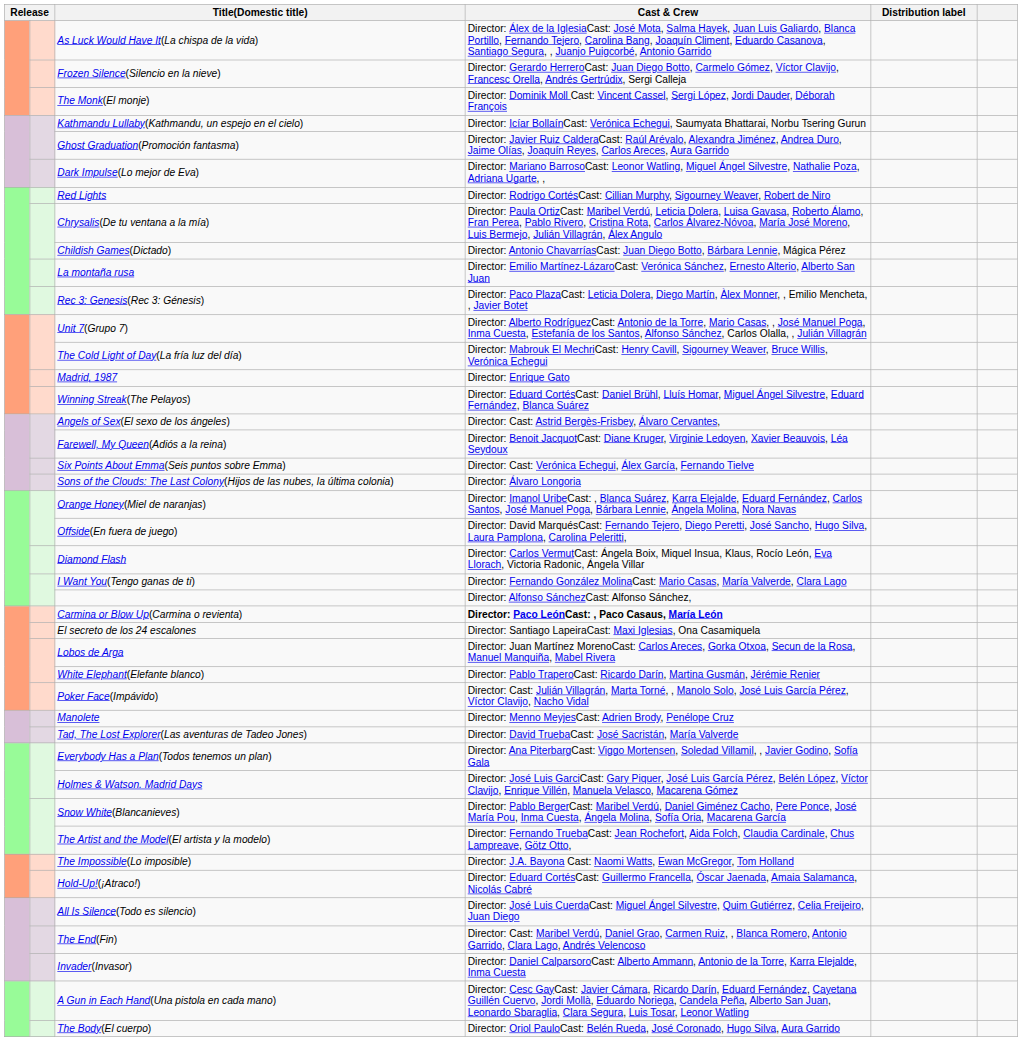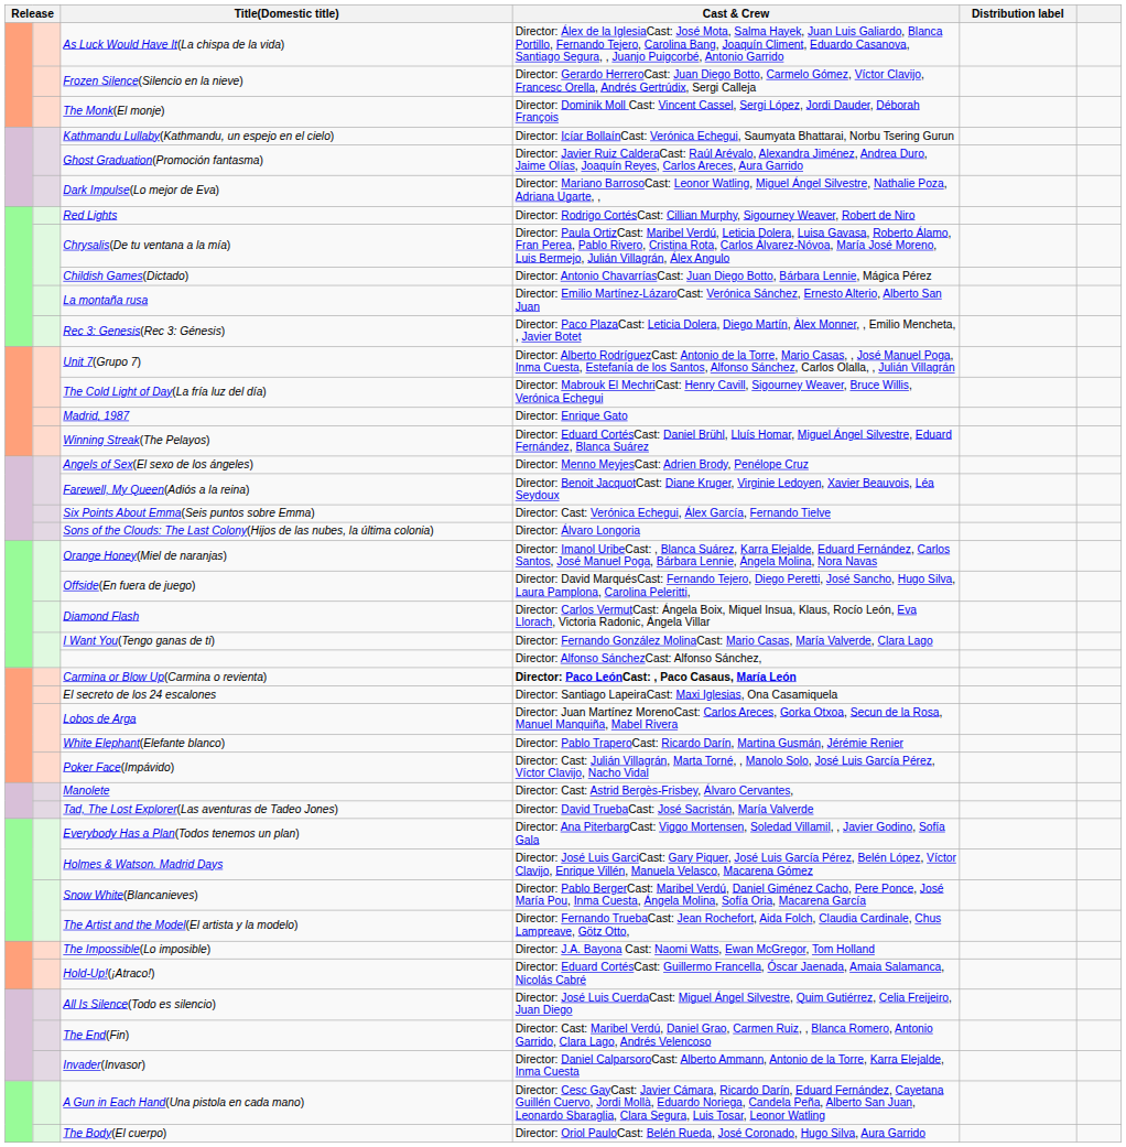 <table class="wikitable sortable" style="width:100%;">
 <tr>
 <th colspan="2" style="width:5%;">Release</th>
 <th>Title(Domestic title)</th>
 <th style="width:40%;">Cast & Crew</th>
 <th>Distribution label</th>
 <th style="width:4%;"></th>
 </tr>
 <tr>
 <td rowspan = "3" bgcolor = "#ffa07a"></td>
 <td bgcolor = "#ffdacc"></td>
 <td><em><a href='#'>As Luck Would Have It</a></em>(<em>La chispa de la vida</em>)</td>
 <td>Director: <a href='#'>Álex de la Iglesia</a>Cast: <a href='#'>José Mota</a>, <a href='#'>Salma Hayek</a>, <a href='#'>Juan Luis Galiardo</a>, <a href='#'>Blanca Portillo</a>, <a href='#'>Fernando Tejero</a>, <a href='#'>Carolina Bang</a>, <a href='#'>Joaquín Climent</a>, <a href='#'>Eduardo Casanova</a>, <a href='#'>Santiago Segura</a>, , <a href='#'>Juanjo Puigcorbé</a>, <a href='#'>Antonio Garrido</a></td>
 <td></td>
 <td></td>
 </tr>
 <tr>
 <td bgcolor = "#ffdacc"></td>
 <td><em><a href='#'>Frozen Silence</a></em>(<em>Silencio en la nieve</em>)</td>
 <td>Director: <a href='#'>Gerardo Herrero</a>Cast: <a href='#'>Juan Diego Botto</a>, <a href='#'>Carmelo Gómez</a>, <a href='#'>Víctor Clavijo</a>, <a href='#'>Francesc Orella</a>, <a href='#'>Andrés Gertrúdix</a>, Sergi Calleja</td>
 <td></td>
 <td></td>
 </tr>
 <tr>
 <td bgcolor = "#ffdacc"></td>
 <td><em><a href='#'>The Monk</a></em>(<em>El monje</em>)</td>
 <td>Director: <a href='#'>Dominik Moll </a>Cast: <a href='#'>Vincent Cassel</a>, <a href='#'>Sergi López</a>, <a href='#'>Jordi Dauder</a>, <a href='#'>Déborah François</a></td>
 <td></td>
 <td></td>
 </tr>
 <tr>
 <td rowspan = "3" bgcolor = "#d8bfd8"></td>
 <td rowspan = "2" bgcolor = "#e3d8e3"></td>
 <td><em><a href='#'>Kathmandu Lullaby</a></em>(<em>Kathmandu, un espejo en el cielo</em>)</td>
 <td>Director: <a href='#'>Icíar Bollaín</a>Cast: <a href='#'>Verónica Echegui</a>, Saumyata Bhattarai, Norbu Tsering Gurun</td>
 <td></td>
 <td></td>
 </tr>
 <tr>
 <td><em><a href='#'>Ghost Graduation</a></em>(<em>Promoción fantasma</em>)</td>
 <td>Director: <a href='#'>Javier Ruiz Caldera</a>Cast: <a href='#'>Raúl Arévalo</a>, <a href='#'>Alexandra Jiménez</a>, <a href='#'>Andrea Duro</a>, <a href='#'>Jaime Olías</a>, <a href='#'>Joaquín Reyes</a>, <a href='#'>Carlos Areces</a>, <a href='#'>Aura Garrido</a></td>
 <td></td>
 <td></td>
 </tr>
 <tr>
 <td bgcolor = "#e3d8e3"></td>
 <td><em><a href='#'>Dark Impulse</a></em>(<em>Lo mejor de Eva</em>)</td>
 <td>Director: <a href='#'>Mariano Barroso</a>Cast: <a href='#'>Leonor Watling</a>, <a href='#'>Miguel Ángel Silvestre</a>, <a href='#'>Nathalie Poza</a>, <a href='#'>Adriana Ugarte</a>, , </td>
 <td></td>
 <td></td>
 </tr>
 <tr>
 <td rowspan = "5" bgcolor = "#98fb98"></td>
 <td bgcolor = "#e0f9e0"></td>
 <td><em><a href='#'>Red Lights</a></em></td>
 <td>Director: <a href='#'>Rodrigo Cortés</a>Cast: <a href='#'>Cillian Murphy</a>, <a href='#'>Sigourney Weaver</a>, <a href='#'>Robert de Niro</a></td>
 <td></td>
 <td></td>
 </tr>
 <tr>
 <td rowspan = "2" bgcolor = "#e0f9e0"></td>
 <td><em><a href='#'>Chrysalis</a></em>(<em>De tu ventana a la mía</em>)</td>
 <td>Director: <a href='#'>Paula Ortiz</a>Cast: <a href='#'>Maribel Verdú</a>, <a href='#'>Leticia Dolera</a>, <a href='#'>Luisa Gavasa</a>, <a href='#'>Roberto Álamo</a>, <a href='#'>Fran Perea</a>, <a href='#'>Pablo Rivero</a>, <a href='#'>Cristina Rota</a>, <a href='#'>Carlos Álvarez-Nóvoa</a>, <a href='#'>María José Moreno</a>, <a href='#'>Luis Bermejo</a>, <a href='#'>Julián Villagrán</a>, <a href='#'>Álex Angulo</a></td>
 <td></td>
 <td></td>
 </tr>
 <tr>
 <td><em><a href='#'>Childish Games</a></em>(<em>Dictado</em>)</td>
 <td>Director: <a href='#'>Antonio Chavarrías</a>Cast: <a href='#'>Juan Diego Botto</a>, <a href='#'>Bárbara Lennie</a>, Mágica Pérez</td>
 <td></td>
 <td></td>
 </tr>
 <tr>
 <td bgcolor = "#e0f9e0"></td>
 <td><em><a href='#'>La montaña rusa</a></em></td>
 <td>Director: <a href='#'>Emilio Martínez-Lázaro</a>Cast: <a href='#'>Verónica Sánchez</a>, <a href='#'>Ernesto Alterio</a>, <a href='#'>Alberto San Juan</a></td>
 <td></td>
 <td></td>
 </tr>
 <tr>
 <td bgcolor = "#e0f9e0"></td>
 <td><em><a href='#'>Rec 3: Genesis</a></em>(<em>Rec 3: Génesis</em>)</td>
 <td>Director: <a href='#'>Paco Plaza</a>Cast: <a href='#'>Leticia Dolera</a>, <a href='#'>Diego Martín</a>, <a href='#'>Àlex Monner</a>, , Emilio Mencheta, , <a href='#'>Javier Botet</a></td>
 <td></td>
 <td></td>
 </tr>
 <tr>
 <td rowspan = "4" bgcolor = "#ffa07a"></td>
 <td rowspan = "2" bgcolor = "#ffdacc"></td>
 <td><em><a href='#'>Unit 7</a></em>(<em>Grupo 7</em>)</td>
 <td>Director: <a href='#'>Alberto Rodríguez</a>Cast: <a href='#'>Antonio de la Torre</a>, <a href='#'>Mario Casas</a>, , <a href='#'>José Manuel Poga</a>, <a href='#'>Inma Cuesta</a>, <a href='#'>Estefanía de los Santos</a>, <a href='#'>Alfonso Sánchez</a>, Carlos Olalla, , <a href='#'>Julián Villagrán</a></td>
 <td></td>
 <td></td>
 </tr>
 <tr>
 <td><em><a href='#'>The Cold Light of Day</a></em>(<em>La fría luz del día</em>)</td>
 <td>Director: <a href='#'>Mabrouk El Mechri</a>Cast: <a href='#'>Henry Cavill</a>, <a href='#'>Sigourney Weaver</a>, <a href='#'>Bruce Willis</a>, <a href='#'>Verónica Echegui</a></td>
 <td></td>
 <td></td>
 </tr>
 <tr>
 <td bgcolor = "#ffdacc"></td>
 <td><em><a href='#'>Madrid, 1987</a></em></td>
 <td>Director: <a href='#'>Enrique Gato</a></td>
 <td></td>
 <td></td>
 </tr>
 <tr>
 <td bgcolor = "#ffdacc"></td>
 <td><em><a href='#'>Winning Streak</a></em>(<em>The Pelayos</em>)</td>
 <td>Director: <a href='#'>Eduard Cortés</a>Cast: <a href='#'>Daniel Brühl</a>, <a href='#'>Lluís Homar</a>, <a href='#'>Miguel Ángel Silvestre</a>, <a href='#'>Eduard Fernández</a>, <a href='#'>Blanca Suárez</a></td>
 <td></td>
 <td></td>
 </tr>
 <tr>
 <td rowspan = "4" bgcolor = "#d8bfd8"></td>
 <td rowspan = "2" bgcolor = "#e3d8e3"></td>
 <td><em><a href='#'>Angels of Sex</a></em>(<em>El sexo de los ángeles</em>)</td>
-<td>Director: Cast: <a href='#'>Astrid Bergès-Frisbey</a>, <a href='#'>Álvaro Cervantes</a>, </td>
+<td>Director: <a href='#'>Menno Meyjes</a>Cast: <a href='#'>Adrien Brody</a>, <a href='#'>Penélope Cruz</a></td>
 <td></td>
 <td></td>
 </tr>
 <tr>
 <td><em><a href='#'>Farewell, My Queen</a></em>(<em>Adiós a la reina</em>)</td>
 <td>Director: <a href='#'>Benoit Jacquot</a>Cast: <a href='#'>Diane Kruger</a>, <a href='#'>Virginie Ledoyen</a>, <a href='#'>Xavier Beauvois</a>, <a href='#'>Léa Seydoux</a></td>
 <td></td>
 <td></td>
 </tr>
 <tr>
 <td bgcolor = "#e3d8e3"></td>
 <td><em><a href='#'>Six Points About Emma</a></em>(<em>Seis puntos sobre Emma</em>)</td>
 <td>Director: Cast: <a href='#'>Verónica Echegui</a>, <a href='#'>Álex García</a>, <a href='#'>Fernando Tielve</a></td>
 <td></td>
 <td></td>
 </tr>
 <tr>
 <td bgcolor = "#e3d8e3"></td>
 <td><em><a href='#'>Sons of the Clouds: The Last Colony</a></em>(<em>Hijos de las nubes, la última colonia</em>)</td>
 <td>Director: <a href='#'>Álvaro Longoria</a></td>
 <td></td>
 <td></td>
 </tr>
 <tr>
 <td rowspan = "5" bgcolor = "#98fb98"></td>
 <td rowspan = "2" bgcolor = "#e0f9e0"></td>
 <td><em><a href='#'>Orange Honey</a></em>(<em>Miel de naranjas</em>)</td>
 <td>Director: <a href='#'>Imanol Uribe</a>Cast: , <a href='#'>Blanca Suárez</a>, <a href='#'>Karra Elejalde</a>, <a href='#'>Eduard Fernández</a>, <a href='#'>Carlos Santos</a>, <a href='#'>José Manuel Poga</a>, <a href='#'>Bárbara Lennie</a>, <a href='#'>Ángela Molina</a>, <a href='#'>Nora Navas</a></td>
 <td></td>
 <td></td>
 </tr>
 <tr>
 <td><em><a href='#'>Offside</a></em>(<em>En fuera de juego</em>)</td>
 <td>Director: David MarquésCast: <a href='#'>Fernando Tejero</a>, <a href='#'>Diego Peretti</a>, <a href='#'>José Sancho</a>, <a href='#'>Hugo Silva</a>, <a href='#'>Laura Pamplona</a>, <a href='#'>Carolina Peleritti</a>, </td>
 <td></td>
 <td></td>
 </tr>
 <tr>
 <td bgcolor = "#e0f9e0"></td>
 <td><em><a href='#'>Diamond Flash</a></em></td>
 <td>Director: <a href='#'>Carlos Vermut</a>Cast: Ángela Boix, Miquel Insua, Klaus, Rocío León, <a href='#'>Eva Llorach</a>, Victoria Radonic, Ángela Villar</td>
 <td></td>
 <td></td>
 </tr>
 <tr>
 <td rowspan = "2" bgcolor = "#e0f9e0"></td>
 <td><em><a href='#'>I Want You</a></em>(<em>Tengo ganas de ti</em>)</td>
 <td>Director: <a href='#'>Fernando González Molina</a>Cast: <a href='#'>Mario Casas</a>, <a href='#'>María Valverde</a>, <a href='#'>Clara Lago</a></td>
 <td></td>
 <td></td>
 </tr>
 <tr>
 <td><em></em></td>
 <td>Director: <a href='#'>Alfonso Sánchez</a>Cast: Alfonso Sánchez, </td>
 <td></td>
 <td></td>
 </tr>
 <tr>
 <td rowspan = "5" bgcolor = "#ffa07a"></td>
 <td bgcolor = "#ffdacc"></td>
 <td><em><a href='#'>Carmina or Blow Up</a></em>(<em>Carmina o revienta</em>)</td>
 <td><strong>Director: <a href='#'>Paco León</a>Cast: , Paco Casaus, <a href='#'>María León</a></strong></td>
 <td></td>
 <td></td>
 </tr>
 <tr>
 <td bgcolor = "#ffdacc"></td>
 <td><em>El secreto de los 24 escalones</em></td>
 <td>Director: Santiago LapeiraCast: <a href='#'>Maxi Iglesias</a>, Ona Casamiquela</td>
 <td></td>
 <td></td>
 </tr>
 <tr>
 <td rowspan = "2" bgcolor = "#ffdacc"></td>
 <td><em><a href='#'>Lobos de Arga</a></em></td>
 <td>Director: Juan Martínez MorenoCast: <a href='#'>Carlos Areces</a>, <a href='#'>Gorka Otxoa</a>, <a href='#'>Secun de la Rosa</a>, <a href='#'>Manuel Manquiña</a>, <a href='#'>Mabel Rivera</a></td>
 <td></td>
 <td></td>
 </tr>
 <tr>
 <td><em><a href='#'>White Elephant</a></em>(<em>Elefante blanco</em>)</td>
 <td>Director: <a href='#'>Pablo Trapero</a>Cast: <a href='#'>Ricardo Darín</a>, <a href='#'>Martina Gusmán</a>, <a href='#'>Jérémie Renier</a></td>
 <td></td>
 <td></td>
 </tr>
 <tr>
 <td bgcolor = "#ffdacc"></td>
 <td><em><a href='#'>Poker Face</a></em>(<em>Impávido</em>)</td>
 <td>Director: Cast: <a href='#'>Julián Villagrán</a>, <a href='#'>Marta Torné</a>, , <a href='#'>Manolo Solo</a>, <a href='#'>José Luis García Pérez</a>, <a href='#'>Víctor Clavijo</a>, <a href='#'>Nacho Vidal</a></td>
 <td></td>
 <td></td>
 </tr>
 <tr>
 <td rowspan = "2" bgcolor = "#d8bfd8"></td>
 <td bgcolor = "#e3d8e3"></td>
 <td><em><a href='#'>Manolete</a></em></td>
-<td>Director: <a href='#'>Menno Meyjes</a>Cast: <a href='#'>Adrien Brody</a>, <a href='#'>Penélope Cruz</a></td>
+<td>Director: Cast: <a href='#'>Astrid Bergès-Frisbey</a>, <a href='#'>Álvaro Cervantes</a>, </td>
 <td></td>
 <td></td>
 </tr>
 <tr>
 <td bgcolor = "#e3d8e3"></td>
 <td><em><a href='#'>Tad, The Lost Explorer</a></em>(<em>Las aventuras de Tadeo Jones</em>)</td>
 <td>Director: <a href='#'>David Trueba</a>Cast: <a href='#'>José Sacristán</a>, <a href='#'>María Valverde</a></td>
 <td></td>
 <td></td>
 </tr>
 <tr>
 <td rowspan = "4" bgcolor = "#98fb98"></td>
 <td rowspan = "2" bgcolor = "#e0f9e0"></td>
 <td><em><a href='#'>Everybody Has a Plan</a></em>(<em>Todos tenemos un plan</em>)</td>
 <td>Director: <a href='#'>Ana Piterbarg</a>Cast: <a href='#'>Viggo Mortensen</a>, <a href='#'>Soledad Villamil</a>, , <a href='#'>Javier Godino</a>, <a href='#'>Sofía Gala</a></td>
 <td></td>
 <td></td>
 </tr>
 <tr>
 <td><em><a href='#'>Holmes & Watson. Madrid Days</a></em></td>
 <td>Director: <a href='#'>José Luis Garci</a>Cast: <a href='#'>Gary Piquer</a>, <a href='#'>José Luis García Pérez</a>, <a href='#'>Belén López</a>, <a href='#'>Víctor Clavijo</a>, <a href='#'>Enrique Villén</a>, <a href='#'>Manuela Velasco</a>, <a href='#'>Macarena Gómez</a></td>
 <td></td>
 <td></td>
 </tr>
 <tr>
 <td rowspan = "2" bgcolor = "#e0f9e0"></td>
 <td><em><a href='#'>Snow White</a></em>(<em>Blancanieves</em>)</td>
 <td>Director: <a href='#'>Pablo Berger</a>Cast: <a href='#'>Maribel Verdú</a>, <a href='#'>Daniel Giménez Cacho</a>, <a href='#'>Pere Ponce</a>, <a href='#'>José María Pou</a>, <a href='#'>Inma Cuesta</a>, <a href='#'>Ángela Molina</a>, <a href='#'>Sofía Oria</a>, <a href='#'>Macarena García</a></td>
 <td></td>
 <td></td>
 </tr>
 <tr>
 <td><em><a href='#'>The Artist and the Model</a></em>(<em>El artista y la modelo</em>)</td>
 <td>Director: <a href='#'>Fernando Trueba</a>Cast: <a href='#'>Jean Rochefort</a>, <a href='#'>Aida Folch</a>, <a href='#'>Claudia Cardinale</a>, <a href='#'>Chus Lampreave</a>, <a href='#'>Götz Otto</a>, </td>
 <td></td>
 <td></td>
 </tr>
 <tr>
 <td rowspan = "2" bgcolor = "#ffa07a"></td>
 <td bgcolor = "#ffdacc"></td>
 <td><em><a href='#'>The Impossible</a></em>(<em>Lo imposible</em>)</td>
 <td>Director: <a href='#'>J.A. Bayona</a> Cast: <a href='#'>Naomi Watts</a>, <a href='#'>Ewan McGregor</a>, <a href='#'>Tom Holland</a></td>
 <td></td>
 <td></td>
 </tr>
 <tr>
 <td bgcolor = "#ffdacc"></td>
 <td><em><a href='#'>Hold-Up!</a></em>(<em>¡Atraco!</em>)</td>
 <td>Director: <a href='#'>Eduard Cortés</a>Cast: <a href='#'>Guillermo Francella</a>, <a href='#'>Óscar Jaenada</a>, <a href='#'>Amaia Salamanca</a>, <a href='#'>Nicolás Cabré</a></td>
 <td></td>
 <td></td>
 </tr>
 <tr>
 <td rowspan = "3" bgcolor = "#d8bfd8"></td>
 <td bgcolor = "#e3d8e3"></td>
 <td><em><a href='#'>All Is Silence</a></em>(<em>Todo es silencio</em>)</td>
 <td>Director: <a href='#'>José Luis Cuerda</a>Cast: <a href='#'>Miguel Ángel Silvestre</a>, <a href='#'>Quim Gutiérrez</a>, <a href='#'>Celia Freijeiro</a>, <a href='#'>Juan Diego</a></td>
 <td></td>
 <td></td>
 </tr>
 <tr>
 <td bgcolor = "#e3d8e3"></td>
 <td><em><a href='#'>The End</a></em>(<em>Fin</em>)</td>
 <td>Director: Cast: <a href='#'>Maribel Verdú</a>, <a href='#'>Daniel Grao</a>, <a href='#'>Carmen Ruiz</a>, , <a href='#'>Blanca Romero</a>, <a href='#'>Antonio Garrido</a>, <a href='#'>Clara Lago</a>, <a href='#'>Andrés Velencoso</a></td>
 <td></td>
 <td></td>
 </tr>
 <tr>
 <td bgcolor = "#e3d8e3"></td>
 <td><em><a href='#'>Invader</a></em>(<em>Invasor</em>)</td>
 <td>Director: <a href='#'>Daniel Calparsoro</a>Cast: <a href='#'>Alberto Ammann</a>, <a href='#'>Antonio de la Torre</a>, <a href='#'>Karra Elejalde</a>, <a href='#'>Inma Cuesta</a></td>
 <td></td>
 <td></td>
 </tr>
 <tr>
 <td rowspan = "2" bgcolor = "#98fb98"></td>
 <td bgcolor = "#e0f9e0"></td>
 <td><em><a href='#'>A Gun in Each Hand</a></em>(<em>Una pistola en cada mano</em>)</td>
 <td>Director: <a href='#'>Cesc Gay</a>Cast: <a href='#'>Javier Cámara</a>, <a href='#'>Ricardo Darín</a>, <a href='#'>Eduard Fernández</a>, <a href='#'>Cayetana Guillén Cuervo</a>, <a href='#'>Jordi Mollà</a>, <a href='#'>Eduardo Noriega</a>, <a href='#'>Candela Peña</a>, <a href='#'>Alberto San Juan</a>, <a href='#'>Leonardo Sbaraglia</a>, <a href='#'>Clara Segura</a>, <a href='#'>Luis Tosar</a>, <a href='#'>Leonor Watling</a></td>
 <td></td>
 <td></td>
 </tr>
 <tr>
 <td bgcolor = "#e0f9e0"></td>
 <td><em><a href='#'>The Body</a></em>(<em>El cuerpo</em>)</td>
 <td>Director: <a href='#'>Oriol Paulo</a>Cast: <a href='#'>Belén Rueda</a>, <a href='#'>José Coronado</a>, <a href='#'>Hugo Silva</a>, <a href='#'>Aura Garrido</a></td>
 <td></td>
 <td></td>
 </tr>
 </table>
